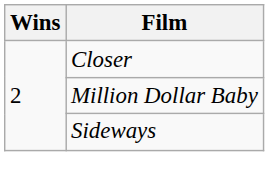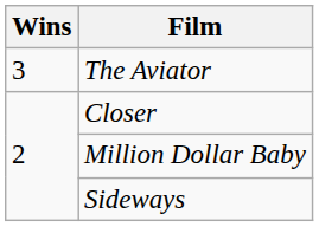 <table class="wikitable">
 <tr>
 <th>Wins</th>
 <th>Film</th>
+</tr>
+<tr>
+<td>3</td>
+<td><em>The Aviator</em></td>
 </tr>
 <tr>
 <td rowspan="3">2</td>
 <td><em>Closer</em></td>
 </tr>
 <tr>
 <td><em>Million Dollar Baby</em></td>
 </tr>
 <tr>
 <td><em>Sideways</em></td>
 </tr>
 </table>
